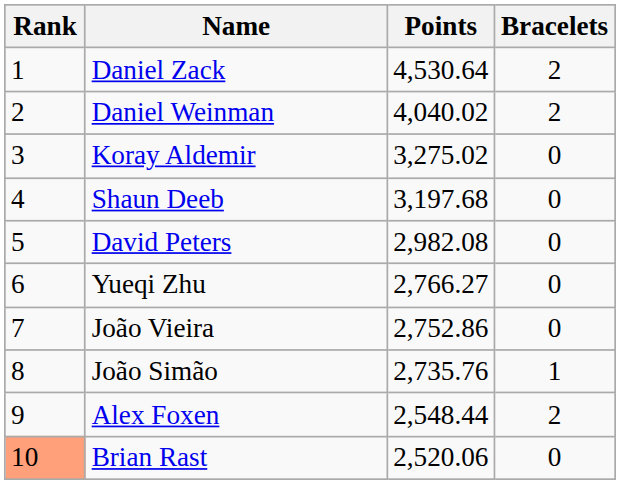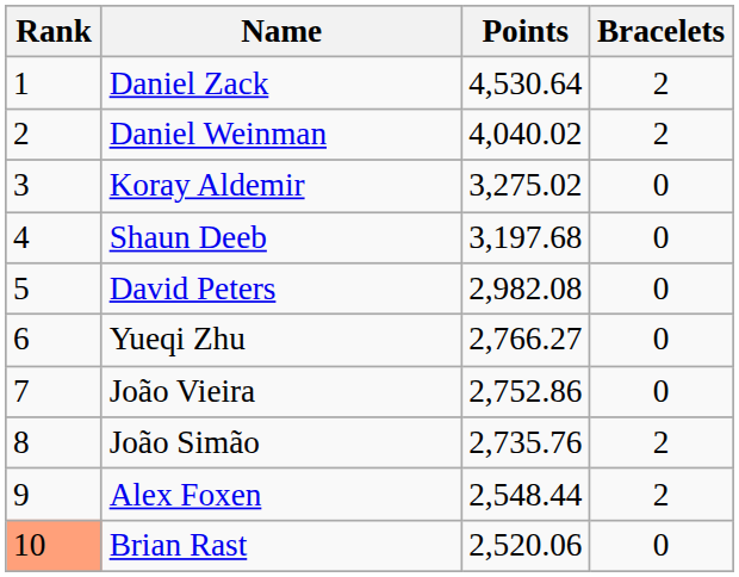 <table class="wikitable">
 <tr>
 <th style="width:40px;">Rank</th>
 <th style="width:170px;">Name</th>
 <th style="width:50px;">Points</th>
 <th style="width:50px;">Bracelets</th>
 </tr>
 <tr>
 <td>1</td>
 <td> <a href='#'>Daniel Zack</a></td>
 <td>4,530.64</td>
 <td align=center>2</td>
 </tr>
 <tr>
 <td>2</td>
 <td> <a href='#'>Daniel Weinman</a></td>
 <td>4,040.02</td>
 <td align=center>2</td>
 </tr>
 <tr>
 <td>3</td>
 <td> <a href='#'>Koray Aldemir</a></td>
 <td>3,275.02</td>
 <td align=center>0</td>
 </tr>
 <tr>
 <td>4</td>
 <td> <a href='#'>Shaun Deeb</a></td>
 <td>3,197.68</td>
 <td align=center>0</td>
 </tr>
 <tr>
 <td>5</td>
 <td> <a href='#'>David Peters</a></td>
 <td>2,982.08</td>
 <td align=center>0</td>
 </tr>
 <tr>
 <td>6</td>
 <td> Yueqi Zhu</td>
 <td>2,766.27</td>
 <td align=center>0</td>
 </tr>
 <tr>
 <td>7</td>
 <td> João Vieira</td>
 <td>2,752.86</td>
 <td align=center>0</td>
 </tr>
 <tr>
 <td>8</td>
 <td> João Simão</td>
 <td>2,735.76</td>
-<td align=center>1</td>
+<td align=center>2</td>
 </tr>
 <tr>
 <td>9</td>
 <td> <a href='#'>Alex Foxen</a></td>
 <td>2,548.44</td>
 <td align=center>2</td>
 </tr>
 <tr>
 <td style="background: lightsalmon;">10</td>
 <td> <a href='#'>Brian Rast</a></td>
 <td>2,520.06</td>
 <td align=center>0</td>
 </tr>
 </table>
